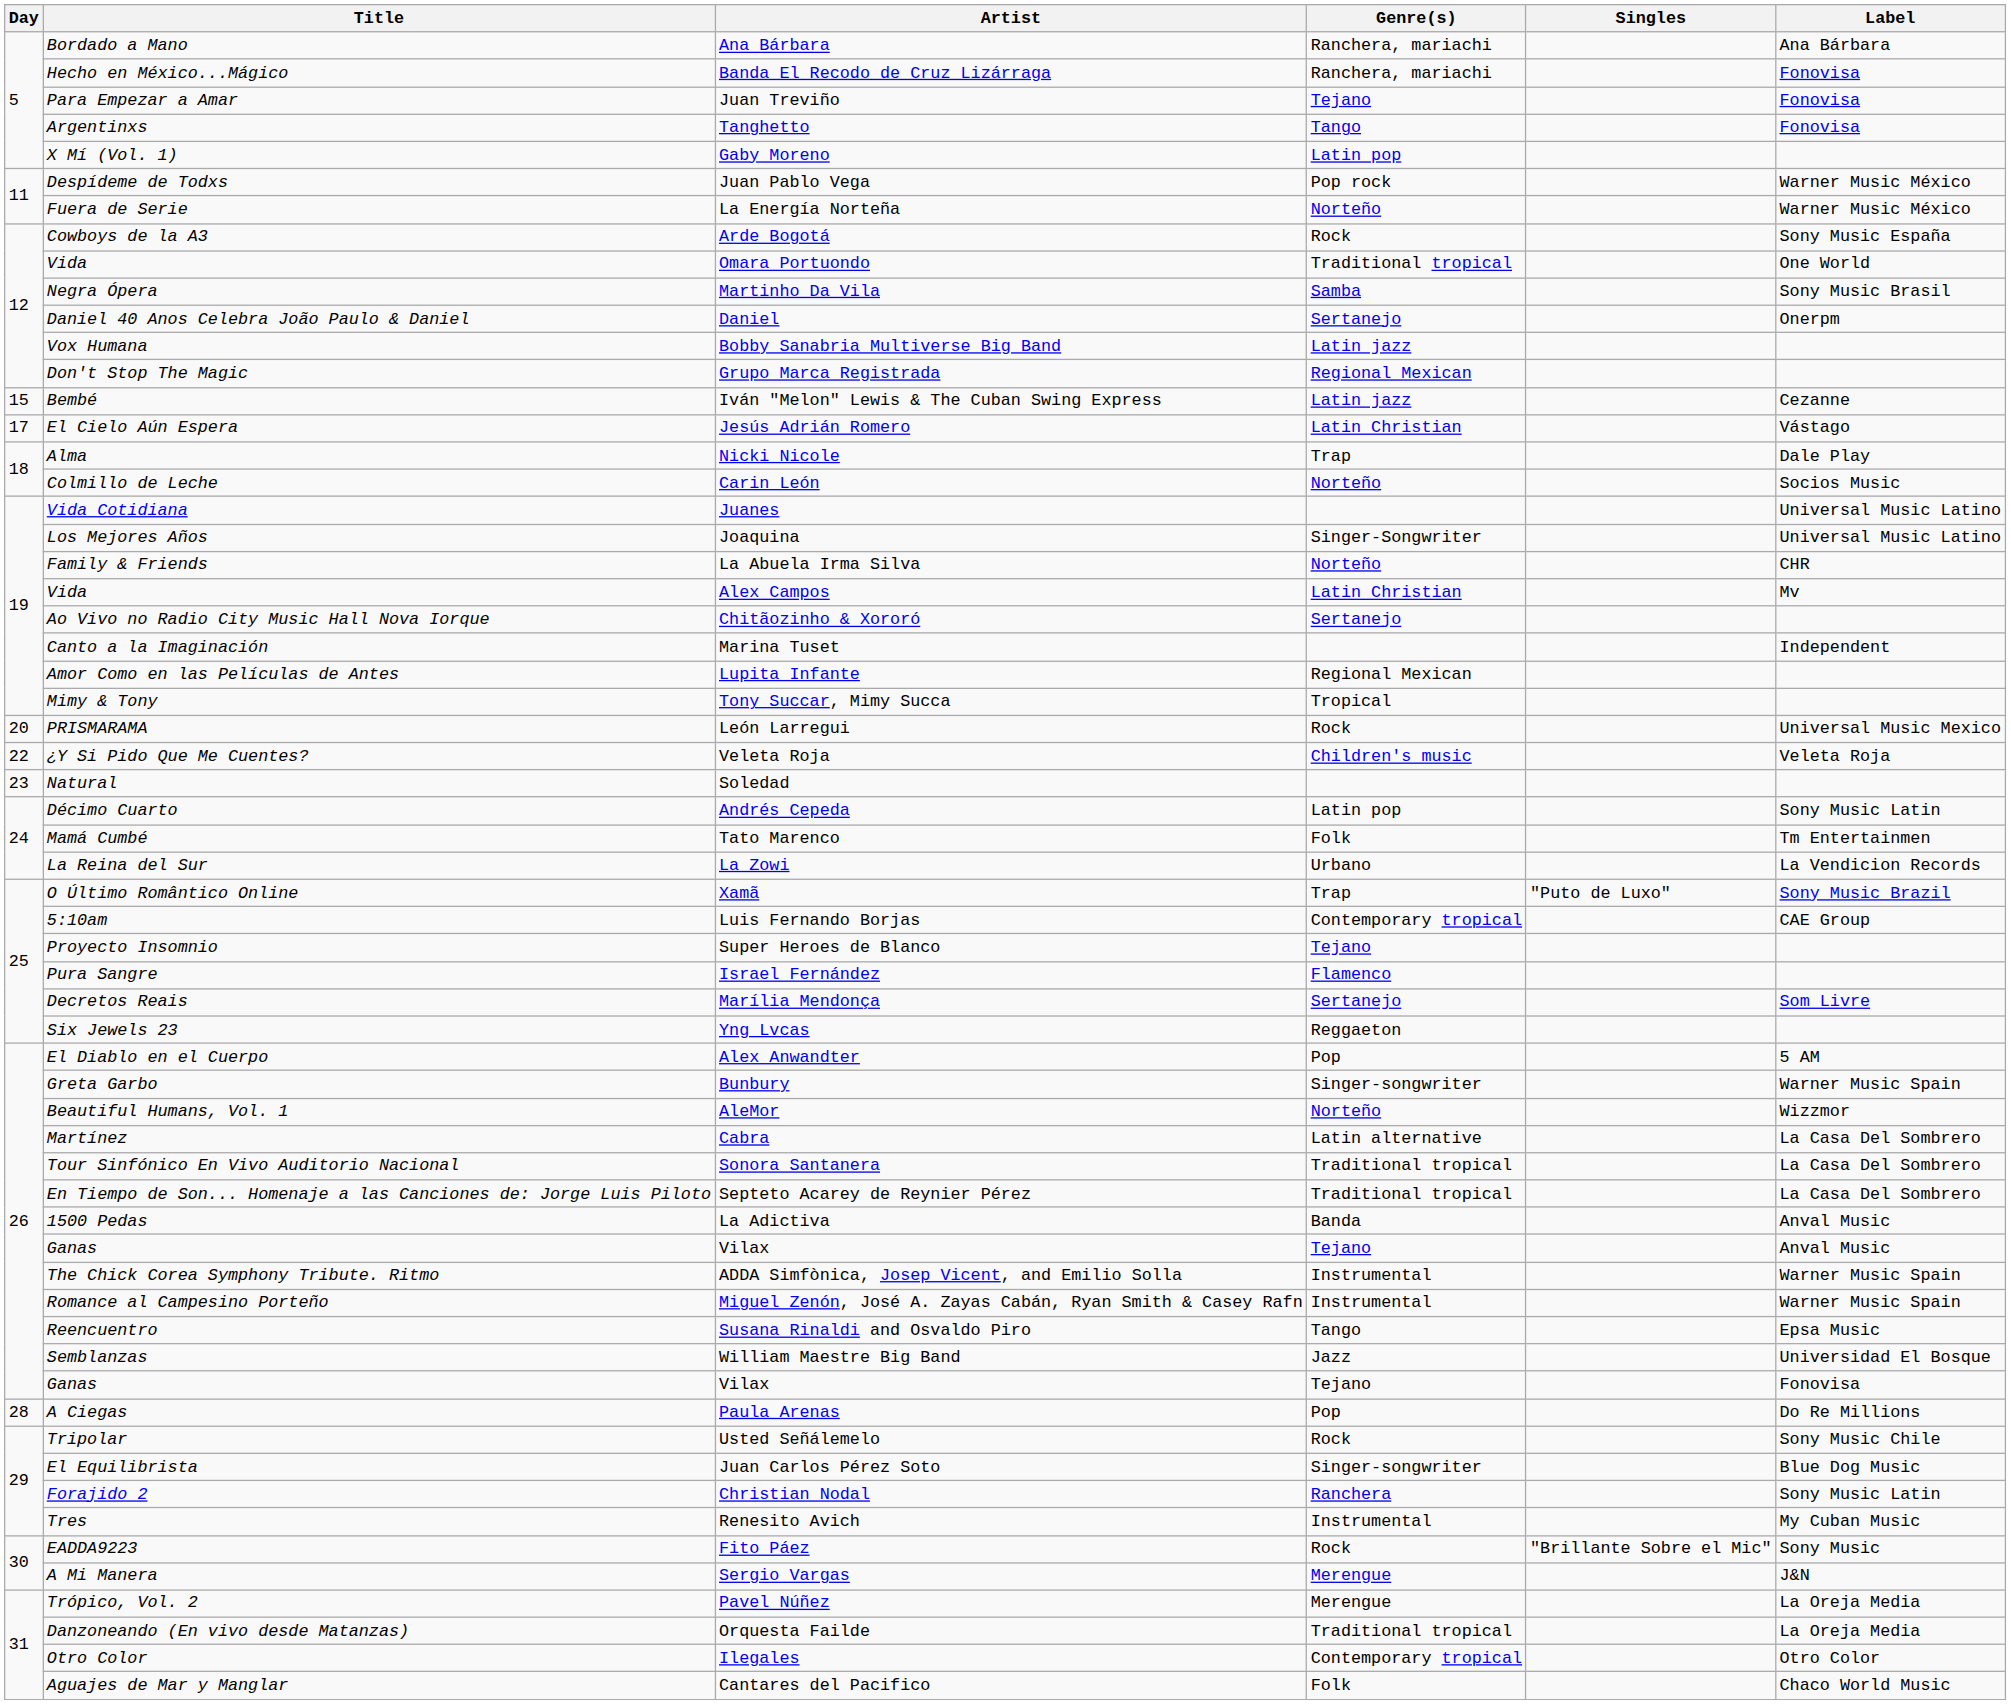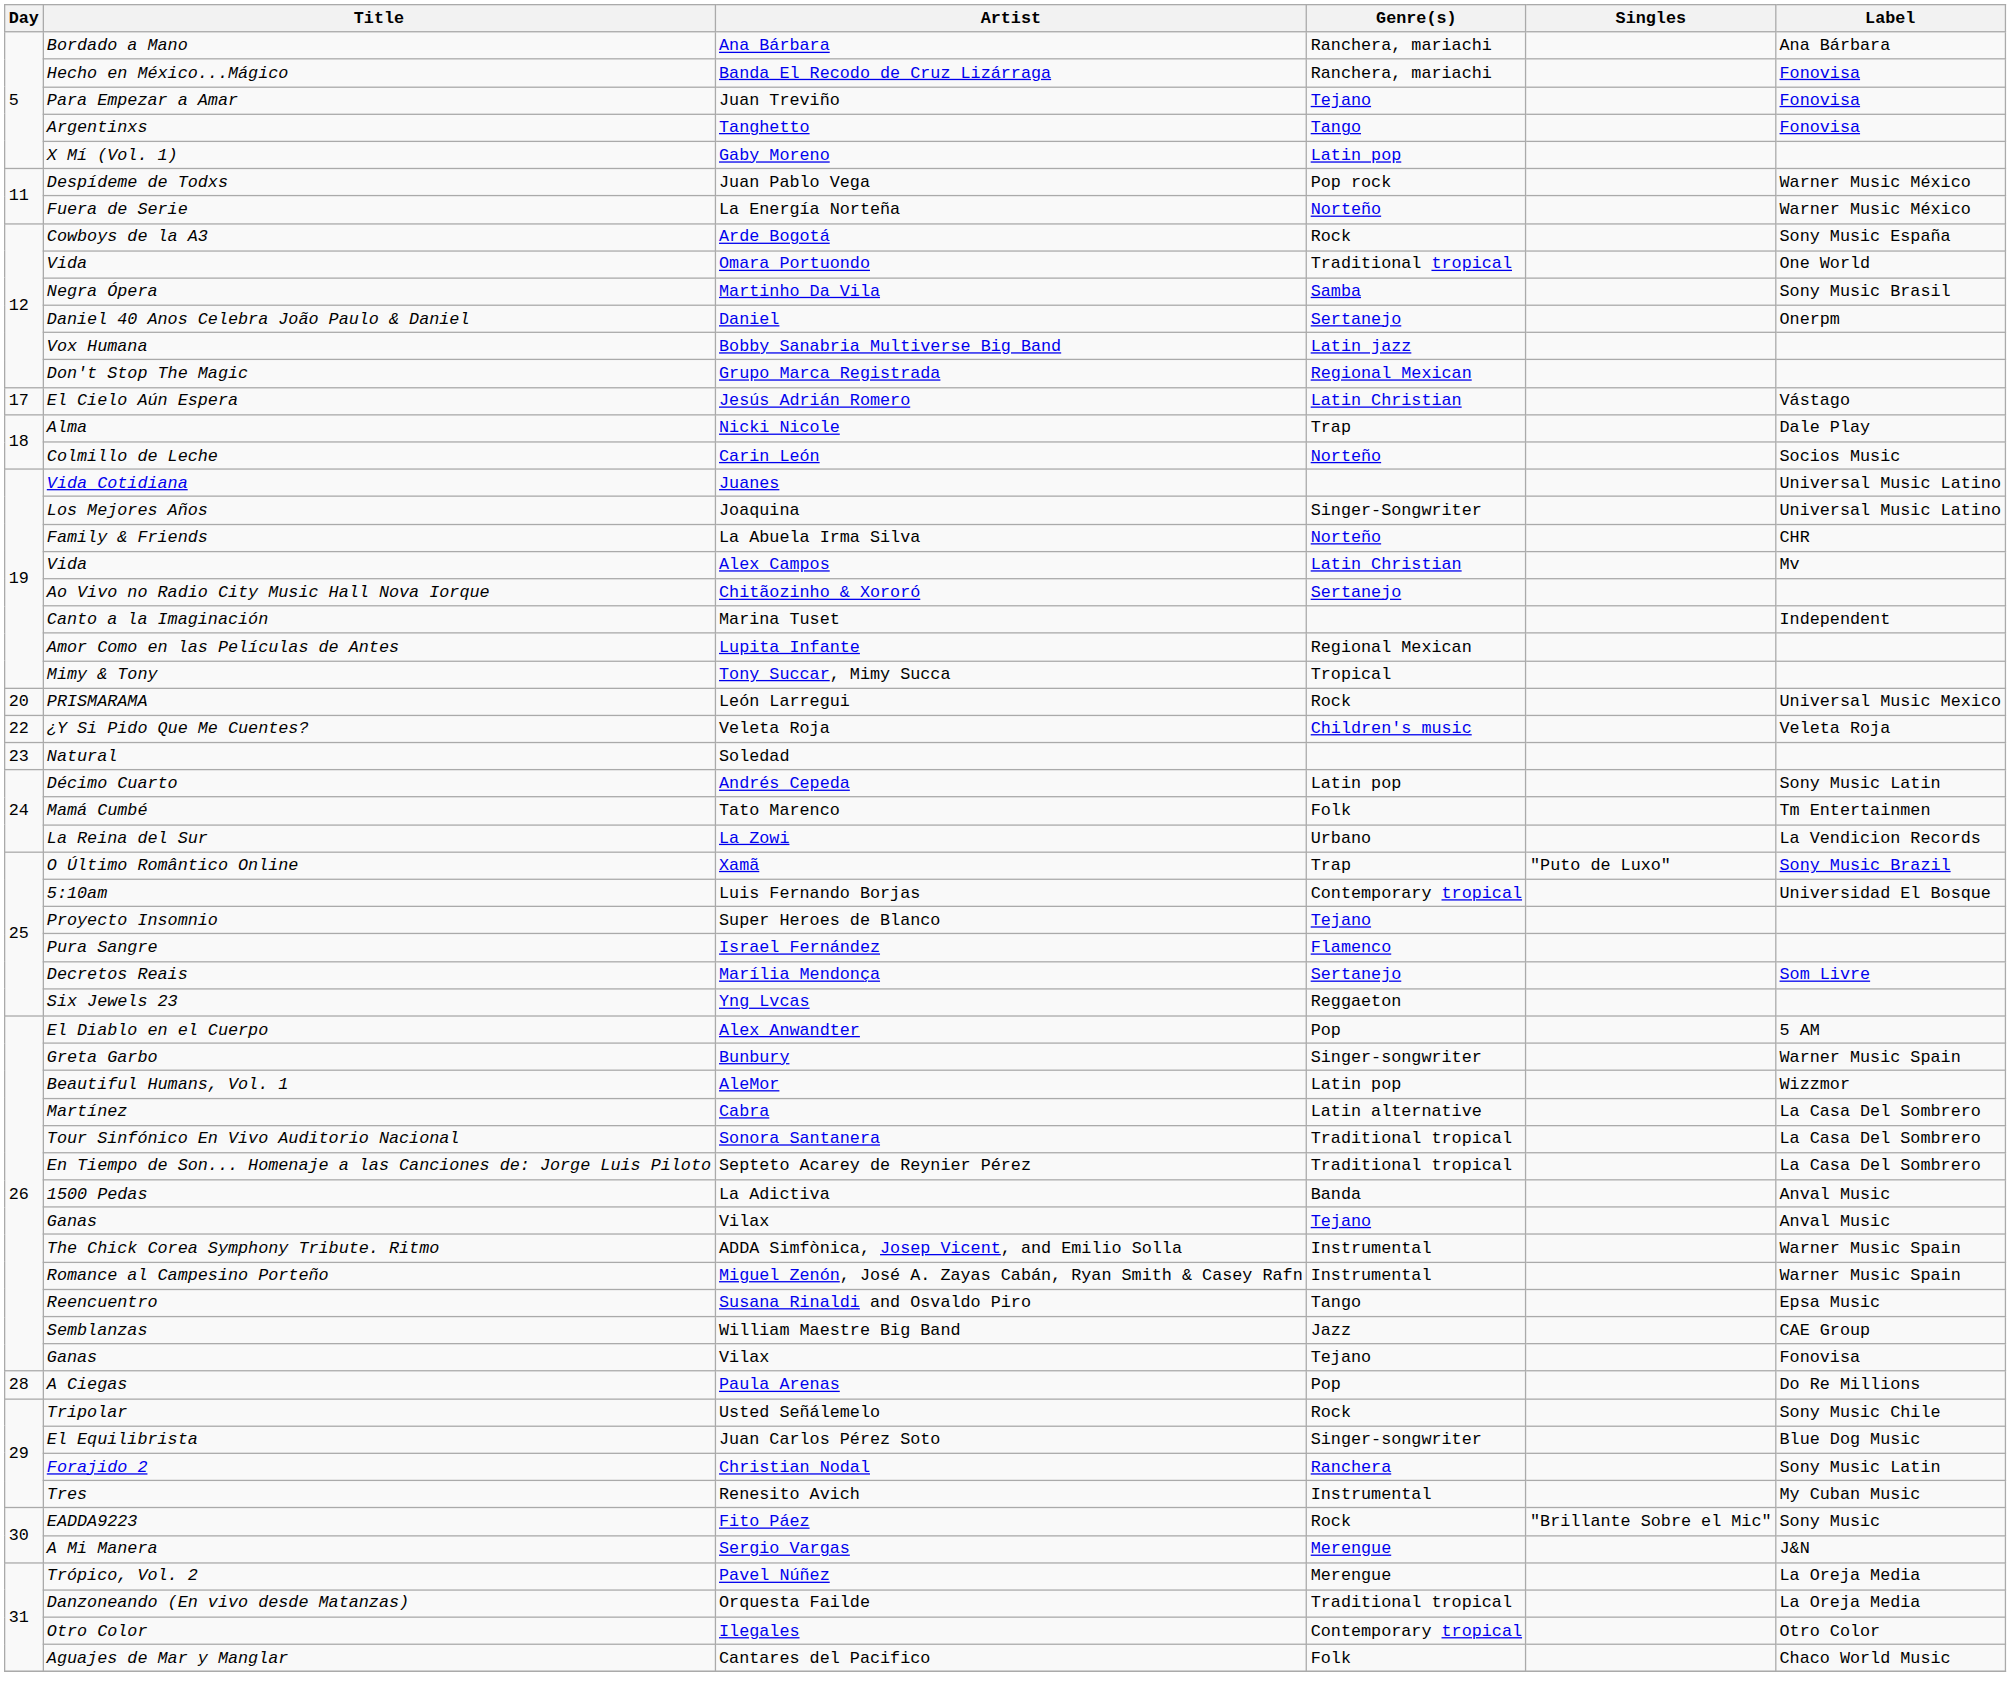 <table class="wikitable sortable" style="text-align: left;">
 <tr>
 <th>Day</th>
 <th>Title</th>
 <th>Artist</th>
 <th>Genre(s)</th>
 <th>Singles</th>
 <th>Label</th>
 </tr>
 <tr>
 <td rowspan="5">5</td>
 <td><em>Bordado a Mano</em></td>
 <td><a href='#'>Ana Bárbara</a></td>
 <td>Ranchera, mariachi</td>
 <td></td>
 <td>Ana Bárbara</td>
 </tr>
 <tr>
 <td><em>Hecho en México...Mágico</em></td>
 <td><a href='#'>Banda El Recodo de Cruz Lizárraga</a></td>
 <td>Ranchera, mariachi</td>
 <td></td>
 <td><a href='#'>Fonovisa</a></td>
 </tr>
 <tr>
 <td><em>Para Empezar a Amar</em></td>
 <td>Juan Treviño</td>
 <td><a href='#'>Tejano</a></td>
 <td></td>
 <td><a href='#'>Fonovisa</a></td>
 </tr>
 <tr>
 <td><em>Argentinxs </em></td>
 <td><a href='#'>Tanghetto</a></td>
 <td><a href='#'>Tango</a></td>
 <td></td>
 <td><a href='#'>Fonovisa</a></td>
 </tr>
 <tr>
 <td><em>X Mí (Vol. 1)</em></td>
 <td><a href='#'>Gaby Moreno</a></td>
 <td><a href='#'>Latin pop</a></td>
 <td></td>
 <td></td>
 </tr>
 <tr>
 <td rowspan="2">11</td>
 <td><em>Despídeme de Todxs</em></td>
 <td>Juan Pablo Vega</td>
 <td>Pop rock</td>
 <td></td>
 <td>Warner Music México</td>
 </tr>
 <tr>
 <td><em>Fuera de Serie</em></td>
 <td>La Energía Norteña</td>
 <td><a href='#'>Norteño</a></td>
 <td></td>
 <td>Warner Music México</td>
 </tr>
 <tr>
 <td rowspan="6">12</td>
 <td><em>Cowboys de la A3</em></td>
 <td><a href='#'>Arde Bogotá</a></td>
 <td>Rock</td>
 <td></td>
 <td>Sony Music España</td>
 </tr>
 <tr>
 <td><em>Vida</em></td>
 <td><a href='#'>Omara Portuondo</a></td>
 <td>Traditional <a href='#'>tropical</a></td>
 <td></td>
 <td>One World</td>
 </tr>
 <tr>
 <td><em>Negra Ópera</em></td>
 <td><a href='#'>Martinho Da Vila</a></td>
 <td><a href='#'>Samba</a></td>
 <td></td>
 <td>Sony Music Brasil</td>
 </tr>
 <tr>
 <td><em>Daniel 40 Anos Celebra João Paulo & Daniel</em></td>
 <td><a href='#'>Daniel</a></td>
 <td><a href='#'>Sertanejo</a></td>
 <td></td>
 <td>Onerpm</td>
 </tr>
 <tr>
 <td><em>Vox Humana</em></td>
 <td><a href='#'>Bobby Sanabria Multiverse Big Band</a></td>
 <td><a href='#'>Latin jazz</a></td>
 <td></td>
 <td></td>
 </tr>
 <tr>
 <td><em>Don't Stop The Magic</em></td>
 <td><a href='#'>Grupo Marca Registrada</a></td>
 <td><a href='#'>Regional Mexican</a></td>
 <td></td>
 <td></td>
-</tr>
-<tr>
-<td>15</td>
-<td><em>Bembé </em></td>
-<td>Iván "Melon" Lewis & The Cuban Swing Express</td>
-<td><a href='#'>Latin jazz</a></td>
-<td></td>
-<td>Cezanne</td>
 </tr>
 <tr>
 <td>17</td>
 <td><em>El Cielo Aún Espera</em></td>
 <td><a href='#'>Jesús Adrián Romero</a></td>
 <td><a href='#'>Latin Christian</a></td>
 <td></td>
 <td>Vástago</td>
 </tr>
 <tr>
 <td rowspan="2">18</td>
 <td><em>Alma</em></td>
 <td><a href='#'>Nicki Nicole</a></td>
 <td>Trap</td>
 <td></td>
 <td>Dale Play</td>
 </tr>
 <tr>
 <td><em>Colmillo de Leche</em></td>
 <td><a href='#'>Carin León</a></td>
 <td><a href='#'>Norteño</a></td>
 <td></td>
 <td>Socios Music</td>
 </tr>
 <tr>
 <td rowspan="8">19</td>
 <td><em><a href='#'>Vida Cotidiana</a></em></td>
 <td><a href='#'>Juanes</a></td>
 <td></td>
 <td></td>
 <td>Universal Music Latino</td>
 </tr>
 <tr>
 <td><em>Los Mejores Años </em></td>
 <td>Joaquina</td>
 <td>Singer-Songwriter</td>
 <td></td>
 <td>Universal Music Latino</td>
 </tr>
 <tr>
 <td><em>Family & Friends</em></td>
 <td>La Abuela Irma Silva</td>
 <td><a href='#'>Norteño</a></td>
 <td></td>
 <td>CHR</td>
 </tr>
 <tr>
 <td><em>Vida </em></td>
 <td><a href='#'>Alex Campos</a></td>
 <td><a href='#'>Latin Christian</a></td>
 <td></td>
 <td>Mv</td>
 </tr>
 <tr>
 <td><em>Ao Vivo no Radio City Music Hall Nova Iorque</em></td>
 <td><a href='#'>Chitãozinho & Xororó</a></td>
 <td><a href='#'>Sertanejo</a></td>
 <td></td>
 <td></td>
 </tr>
 <tr>
 <td><em>Canto a la Imaginación</em></td>
 <td>Marina Tuset</td>
 <td></td>
 <td></td>
 <td>Independent</td>
 </tr>
 <tr>
 <td><em>Amor Como en las Películas de Antes</em></td>
 <td><a href='#'>Lupita Infante</a></td>
 <td>Regional Mexican</td>
 <td></td>
 <td></td>
 </tr>
 <tr>
 <td><em>Mimy & Tony</em></td>
 <td><a href='#'>Tony Succar</a>, Mimy Succa</td>
 <td>Tropical</td>
 <td></td>
 <td></td>
 </tr>
 <tr>
 <td>20</td>
 <td><em>PRISMARAMA</em></td>
 <td>León Larregui</td>
 <td>Rock</td>
 <td></td>
 <td>Universal Music Mexico</td>
 </tr>
 <tr>
 <td>22</td>
 <td><em>¿Y Si Pido Que Me Cuentes?</em></td>
 <td>Veleta Roja</td>
 <td><a href='#'>Children's music</a></td>
 <td></td>
 <td>Veleta Roja</td>
 </tr>
 <tr>
 <td>23</td>
 <td><em>Natural</em></td>
 <td>Soledad</td>
 <td></td>
 <td></td>
 <td></td>
 </tr>
 <tr>
 <td rowspan="3">24</td>
 <td><em>Décimo Cuarto</em></td>
 <td><a href='#'>Andrés Cepeda</a></td>
 <td>Latin pop</td>
 <td></td>
 <td>Sony Music Latin</td>
 </tr>
 <tr>
 <td><em>Mamá Cumbé</em></td>
 <td>Tato Marenco</td>
 <td>Folk</td>
 <td></td>
 <td>Tm Entertainmen</td>
 </tr>
 <tr>
 <td><em>La Reina del Sur</em></td>
 <td><a href='#'>La Zowi</a></td>
 <td>Urbano</td>
 <td></td>
 <td>La Vendicion Records</td>
 </tr>
 <tr>
 <td rowspan="6">25</td>
 <td><em>O Último Romântico Online</em></td>
 <td><a href='#'>Xamã</a></td>
 <td>Trap</td>
 <td>"Puto de Luxo"</td>
 <td><a href='#'>Sony Music Brazil</a></td>
 </tr>
 <tr>
 <td><em>5:10am</em></td>
 <td>Luis Fernando Borjas</td>
 <td>Contemporary <a href='#'>tropical</a></td>
 <td></td>
-<td>CAE Group</td>
+<td>Universidad El Bosque</td>
 </tr>
 <tr>
 <td><em>Proyecto Insomnio</em></td>
 <td>Super Heroes de Blanco</td>
 <td><a href='#'>Tejano</a></td>
 <td></td>
 <td></td>
 </tr>
 <tr>
 <td><em>Pura Sangre</em></td>
 <td><a href='#'>Israel Fernández</a></td>
 <td><a href='#'>Flamenco</a></td>
 <td></td>
 <td></td>
 </tr>
 <tr>
 <td><em>Decretos Reais</em></td>
 <td><a href='#'>Marília Mendonça</a></td>
 <td><a href='#'>Sertanejo</a></td>
 <td></td>
 <td><a href='#'>Som Livre</a></td>
 </tr>
 <tr>
 <td><em>Six Jewels 23</em></td>
 <td><a href='#'>Yng Lvcas</a></td>
 <td>Reggaeton</td>
 <td></td>
 <td></td>
 </tr>
 <tr>
 <td rowspan="13">26</td>
 <td><em>El Diablo en el Cuerpo</em></td>
 <td><a href='#'>Alex Anwandter</a></td>
 <td>Pop</td>
 <td></td>
 <td>5 AM</td>
 </tr>
 <tr>
 <td><em>Greta Garbo</em></td>
 <td><a href='#'>Bunbury</a></td>
 <td>Singer-songwriter</td>
 <td></td>
 <td>Warner Music Spain</td>
 </tr>
 <tr>
 <td><em>Beautiful Humans, Vol. 1</em></td>
 <td><a href='#'>AleMor</a></td>
-<td><a href='#'>Norteño</a></td>
+<td>Latin pop</td>
 <td></td>
 <td>Wizzmor</td>
 </tr>
 <tr>
 <td><em>Martínez </em></td>
 <td><a href='#'>Cabra</a></td>
 <td>Latin alternative</td>
 <td></td>
 <td>La Casa Del Sombrero</td>
 </tr>
 <tr>
 <td><em>Tour Sinfónico En Vivo Auditorio Nacional</em></td>
 <td><a href='#'>Sonora Santanera</a></td>
 <td>Traditional tropical</td>
 <td></td>
 <td>La Casa Del Sombrero</td>
 </tr>
 <tr>
 <td><em>En Tiempo de Son... Homenaje a las Canciones de: Jorge Luis Piloto</em></td>
 <td>Septeto Acarey de Reynier Pérez</td>
 <td>Traditional tropical</td>
 <td></td>
 <td>La Casa Del Sombrero</td>
 </tr>
 <tr>
 <td><em>1500 Pedas</em></td>
 <td>La Adictiva</td>
 <td>Banda</td>
 <td></td>
 <td>Anval Music</td>
 </tr>
 <tr>
 <td><em>Ganas</em></td>
 <td>Vilax</td>
 <td><a href='#'>Tejano</a></td>
 <td></td>
 <td>Anval Music</td>
 </tr>
 <tr>
 <td><em>The Chick Corea Symphony Tribute. Ritmo</em></td>
 <td>ADDA Simfònica, <a href='#'>Josep Vicent</a>, and Emilio Solla</td>
 <td>Instrumental</td>
 <td></td>
 <td>Warner Music Spain</td>
 </tr>
 <tr>
 <td><em>Romance al Campesino Porteño </em></td>
 <td><a href='#'>Miguel Zenón</a>, José A. Zayas Cabán, Ryan Smith & Casey Rafn</td>
 <td>Instrumental</td>
 <td></td>
 <td>Warner Music Spain</td>
 </tr>
 <tr>
 <td><em>Reencuentro </em></td>
 <td><a href='#'>Susana Rinaldi</a> and Osvaldo Piro</td>
 <td>Tango</td>
 <td></td>
 <td>Epsa Music</td>
 </tr>
 <tr>
 <td><em>Semblanzas </em></td>
 <td>William Maestre Big Band</td>
 <td>Jazz</td>
 <td></td>
-<td>Universidad El Bosque</td>
+<td>CAE Group</td>
 </tr>
 <tr>
 <td><em>Ganas</em></td>
 <td>Vilax</td>
 <td>Tejano</td>
 <td></td>
 <td>Fonovisa</td>
 </tr>
 <tr>
 <td>28</td>
 <td><em>A Ciegas</em></td>
 <td><a href='#'>Paula Arenas</a></td>
 <td>Pop</td>
 <td></td>
 <td>Do Re Millions</td>
 </tr>
 <tr>
 <td rowspan="4">29</td>
 <td><em>Tripolar</em></td>
 <td>Usted Señálemelo</td>
 <td>Rock</td>
 <td></td>
 <td>Sony Music Chile</td>
 </tr>
 <tr>
 <td><em>El Equilibrista </em></td>
 <td>Juan Carlos Pérez Soto</td>
 <td>Singer-songwriter</td>
 <td></td>
 <td>Blue Dog Music</td>
 </tr>
 <tr>
 <td><em><a href='#'>Forajido 2</a></em></td>
 <td><a href='#'>Christian Nodal</a></td>
 <td><a href='#'>Ranchera</a></td>
 <td></td>
 <td>Sony Music Latin</td>
 </tr>
 <tr>
 <td><em>Tres</em></td>
 <td>Renesito Avich</td>
 <td>Instrumental</td>
 <td></td>
 <td>My Cuban Music</td>
 </tr>
 <tr>
 <td rowspan="2">30</td>
 <td><em>EADDA9223</em></td>
 <td><a href='#'>Fito Páez</a></td>
 <td>Rock</td>
 <td>"Brillante Sobre el Mic"</td>
 <td>Sony Music</td>
 </tr>
 <tr>
 <td><em>A Mi Manera</em></td>
 <td><a href='#'>Sergio Vargas</a></td>
 <td><a href='#'>Merengue</a></td>
 <td></td>
 <td>J&N</td>
 </tr>
 <tr>
 <td rowspan="4">31</td>
 <td><em>Trópico, Vol. 2</em></td>
 <td><a href='#'>Pavel Núñez</a></td>
 <td>Merengue</td>
 <td></td>
 <td>La Oreja Media</td>
 </tr>
 <tr>
 <td><em>Danzoneando (En vivo desde Matanzas)</em></td>
 <td>Orquesta Failde</td>
 <td>Traditional tropical</td>
 <td></td>
 <td>La Oreja Media</td>
 </tr>
 <tr>
 <td><em>Otro Color</em></td>
 <td><a href='#'>Ilegales</a></td>
 <td>Contemporary <a href='#'>tropical</a></td>
 <td></td>
 <td>Otro Color</td>
 </tr>
 <tr>
 <td><em>Aguajes de Mar y Manglar </em></td>
 <td>Cantares del Pacifico</td>
 <td>Folk</td>
 <td></td>
 <td>Chaco World Music</td>
 </tr>
 <tr>
 </tr>
 </table>
